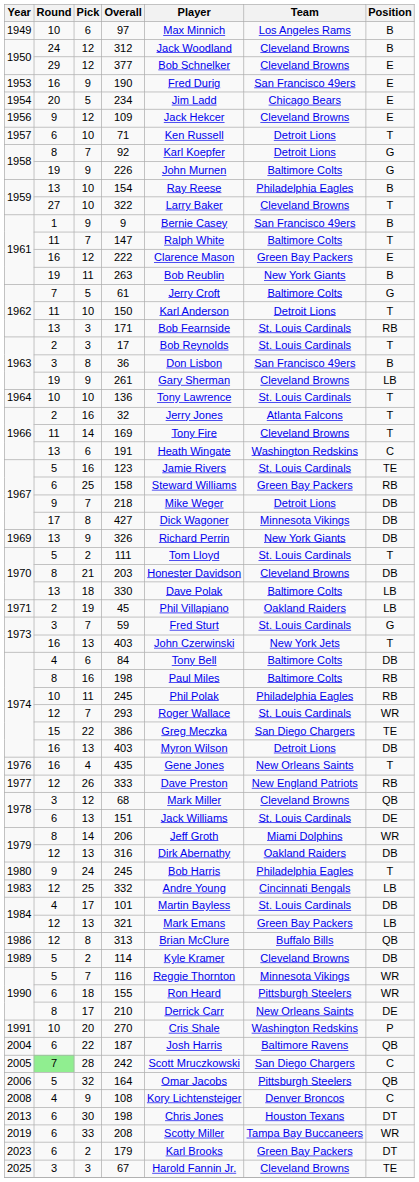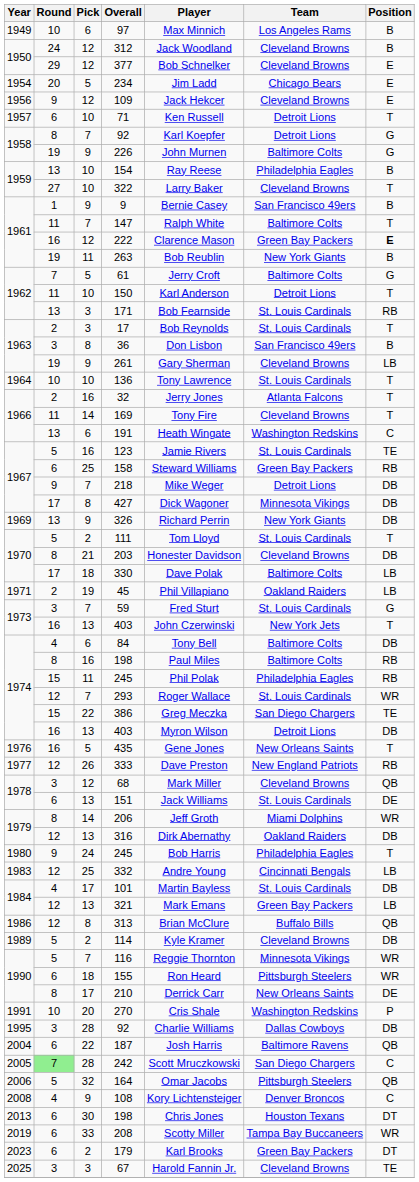 <table class="wikitable sortable" style="text-align: center;">
 <tr>
 <th>Year</th>
 <th>Round</th>
 <th>Pick</th>
 <th>Overall</th>
 <th>Player</th>
 <th>Team</th>
 <th>Position</th>
 </tr>
 <tr>
 <td>1949</td>
 <td>10</td>
 <td>6</td>
 <td>97</td>
 <td><a href='#'>Max Minnich</a></td>
 <td><a href='#'>Los Angeles Rams</a></td>
 <td>B</td>
 </tr>
 <tr>
 <td rowspan="2">1950</td>
 <td>24</td>
 <td>12</td>
 <td>312</td>
 <td><a href='#'>Jack Woodland</a></td>
 <td><a href='#'>Cleveland Browns</a></td>
 <td>B</td>
 </tr>
 <tr>
 <td>29</td>
 <td>12</td>
 <td>377</td>
 <td><a href='#'>Bob Schnelker</a></td>
 <td><a href='#'>Cleveland Browns</a></td>
-<td>E</td>
-</tr>
-<tr>
-<td>1953</td>
-<td>16</td>
-<td>9</td>
-<td>190</td>
-<td><a href='#'>Fred Durig</a></td>
-<td><a href='#'>San Francisco 49ers</a></td>
 <td>E</td>
 </tr>
 <tr>
 <td>1954</td>
 <td>20</td>
 <td>5</td>
 <td>234</td>
 <td><a href='#'>Jim Ladd</a></td>
 <td><a href='#'>Chicago Bears</a></td>
 <td>E</td>
 </tr>
 <tr>
 <td>1956</td>
 <td>9</td>
 <td>12</td>
 <td>109</td>
 <td><a href='#'>Jack Hekcer</a></td>
 <td><a href='#'>Cleveland Browns</a></td>
 <td>E</td>
 </tr>
 <tr>
 <td>1957</td>
 <td>6</td>
 <td>10</td>
 <td>71</td>
 <td><a href='#'>Ken Russell</a></td>
 <td><a href='#'>Detroit Lions</a></td>
 <td>T</td>
 </tr>
 <tr>
 <td rowspan="2">1958</td>
 <td>8</td>
 <td>7</td>
 <td>92</td>
 <td><a href='#'>Karl Koepfer</a></td>
 <td><a href='#'>Detroit Lions</a></td>
 <td>G</td>
 </tr>
 <tr>
 <td>19</td>
 <td>9</td>
 <td>226</td>
 <td><a href='#'>John Murnen</a></td>
 <td><a href='#'>Baltimore Colts</a></td>
 <td>G</td>
 </tr>
 <tr>
 <td rowspan="2">1959</td>
 <td>13</td>
 <td>10</td>
 <td>154</td>
 <td><a href='#'>Ray Reese</a></td>
 <td><a href='#'>Philadelphia Eagles</a></td>
 <td>B</td>
 </tr>
 <tr>
 <td>27</td>
 <td>10</td>
 <td>322</td>
 <td><a href='#'>Larry Baker</a></td>
 <td><a href='#'>Cleveland Browns</a></td>
 <td>T</td>
 </tr>
 <tr>
 <td rowspan="4">1961</td>
 <td>1</td>
 <td>9</td>
 <td>9</td>
 <td><a href='#'>Bernie Casey</a></td>
 <td><a href='#'>San Francisco 49ers</a></td>
 <td>B</td>
 </tr>
 <tr>
 <td>11</td>
 <td>7</td>
 <td>147</td>
 <td><a href='#'>Ralph White</a></td>
 <td><a href='#'>Baltimore Colts</a></td>
 <td>T</td>
 </tr>
 <tr>
 <td>16</td>
 <td>12</td>
 <td>222</td>
 <td><a href='#'>Clarence Mason</a></td>
 <td><a href='#'>Green Bay Packers</a></td>
-<td>E</td>
+<td><strong>E</strong></td>
 </tr>
 <tr>
 <td>19</td>
 <td>11</td>
 <td>263</td>
 <td><a href='#'>Bob Reublin</a></td>
 <td><a href='#'>New York Giants</a></td>
 <td>B</td>
 </tr>
 <tr>
 <td rowspan="3">1962</td>
 <td>7</td>
 <td>5</td>
 <td>61</td>
 <td><a href='#'>Jerry Croft</a></td>
 <td><a href='#'>Baltimore Colts</a></td>
 <td>G</td>
 </tr>
 <tr>
 <td>11</td>
 <td>10</td>
 <td>150</td>
 <td><a href='#'>Karl Anderson</a></td>
 <td><a href='#'>Detroit Lions</a></td>
 <td>T</td>
 </tr>
 <tr>
 <td>13</td>
 <td>3</td>
 <td>171</td>
 <td><a href='#'>Bob Fearnside</a></td>
 <td><a href='#'>St. Louis Cardinals</a></td>
 <td>RB</td>
 </tr>
 <tr>
 <td rowspan="3">1963</td>
 <td>2</td>
 <td>3</td>
 <td>17</td>
 <td><a href='#'>Bob Reynolds</a></td>
 <td><a href='#'>St. Louis Cardinals</a></td>
 <td>T</td>
 </tr>
 <tr>
 <td>3</td>
 <td>8</td>
 <td>36</td>
 <td><a href='#'>Don Lisbon</a></td>
 <td><a href='#'>San Francisco 49ers</a></td>
 <td>B</td>
 </tr>
 <tr>
 <td>19</td>
 <td>9</td>
 <td>261</td>
 <td><a href='#'>Gary Sherman</a></td>
 <td><a href='#'>Cleveland Browns</a></td>
 <td>LB</td>
 </tr>
 <tr>
 <td>1964</td>
 <td>10</td>
 <td>10</td>
 <td>136</td>
 <td><a href='#'>Tony Lawrence</a></td>
 <td><a href='#'>St. Louis Cardinals</a></td>
 <td>T</td>
 </tr>
 <tr>
 <td rowspan="3">1966</td>
 <td>2</td>
 <td>16</td>
 <td>32</td>
 <td><a href='#'>Jerry Jones</a></td>
 <td><a href='#'>Atlanta Falcons</a></td>
 <td>T</td>
 </tr>
 <tr>
 <td>11</td>
 <td>14</td>
 <td>169</td>
 <td><a href='#'>Tony Fire</a></td>
 <td><a href='#'>Cleveland Browns</a></td>
 <td>T</td>
 </tr>
 <tr>
 <td>13</td>
 <td>6</td>
 <td>191</td>
 <td><a href='#'>Heath Wingate</a></td>
 <td><a href='#'>Washington Redskins</a></td>
 <td>C</td>
 </tr>
 <tr>
 <td rowspan="4">1967</td>
 <td>5</td>
 <td>16</td>
 <td>123</td>
 <td><a href='#'>Jamie Rivers</a></td>
 <td><a href='#'>St. Louis Cardinals</a></td>
 <td>TE</td>
 </tr>
 <tr>
 <td>6</td>
 <td>25</td>
 <td>158</td>
 <td><a href='#'>Steward Williams</a></td>
 <td><a href='#'>Green Bay Packers</a></td>
 <td>RB</td>
 </tr>
 <tr>
 <td>9</td>
 <td>7</td>
 <td>218</td>
 <td><a href='#'>Mike Weger</a></td>
 <td><a href='#'>Detroit Lions</a></td>
 <td>DB</td>
 </tr>
 <tr>
 <td>17</td>
 <td>8</td>
 <td>427</td>
 <td><a href='#'>Dick Wagoner</a></td>
 <td><a href='#'>Minnesota Vikings</a></td>
 <td>DB</td>
 </tr>
 <tr>
 <td>1969</td>
 <td>13</td>
 <td>9</td>
 <td>326</td>
 <td><a href='#'>Richard Perrin</a></td>
 <td><a href='#'>New York Giants</a></td>
 <td>DB</td>
 </tr>
 <tr>
 <td rowspan="3">1970</td>
 <td>5</td>
 <td>2</td>
 <td>111</td>
 <td><a href='#'>Tom Lloyd</a></td>
 <td><a href='#'>St. Louis Cardinals</a></td>
 <td>T</td>
 </tr>
 <tr>
 <td>8</td>
 <td>21</td>
 <td>203</td>
 <td><a href='#'>Honester Davidson</a></td>
 <td><a href='#'>Cleveland Browns</a></td>
 <td>DB</td>
 </tr>
 <tr>
-<td>13</td>
+<td>17</td>
 <td>18</td>
 <td>330</td>
 <td><a href='#'>Dave Polak</a></td>
 <td><a href='#'>Baltimore Colts</a></td>
 <td>LB</td>
 </tr>
 <tr>
 <td>1971</td>
 <td>2</td>
 <td>19</td>
 <td>45</td>
 <td><a href='#'>Phil Villapiano</a></td>
 <td><a href='#'>Oakland Raiders</a></td>
 <td>LB</td>
 </tr>
 <tr>
 <td rowspan="2">1973</td>
 <td>3</td>
 <td>7</td>
 <td>59</td>
 <td><a href='#'>Fred Sturt</a></td>
 <td><a href='#'>St. Louis Cardinals</a></td>
 <td>G</td>
 </tr>
 <tr>
 <td>16</td>
 <td>13</td>
 <td>403</td>
 <td><a href='#'>John Czerwinski</a></td>
 <td><a href='#'>New York Jets</a></td>
 <td>T</td>
 </tr>
 <tr>
 <td rowspan="6">1974</td>
 <td>4</td>
 <td>6</td>
 <td>84</td>
 <td><a href='#'>Tony Bell</a></td>
 <td><a href='#'>Baltimore Colts</a></td>
 <td>DB</td>
 </tr>
 <tr>
 <td>8</td>
 <td>16</td>
 <td>198</td>
 <td><a href='#'>Paul Miles</a></td>
 <td><a href='#'>Baltimore Colts</a></td>
 <td>RB</td>
 </tr>
 <tr>
-<td>10</td>
+<td>15</td>
 <td>11</td>
 <td>245</td>
 <td><a href='#'>Phil Polak</a></td>
 <td><a href='#'>Philadelphia Eagles</a></td>
 <td>RB</td>
 </tr>
 <tr>
 <td>12</td>
 <td>7</td>
 <td>293</td>
 <td><a href='#'>Roger Wallace</a></td>
 <td><a href='#'>St. Louis Cardinals</a></td>
 <td>WR</td>
 </tr>
 <tr>
 <td>15</td>
 <td>22</td>
 <td>386</td>
 <td><a href='#'>Greg Meczka</a></td>
 <td><a href='#'>San Diego Chargers</a></td>
 <td>TE</td>
 </tr>
 <tr>
 <td>16</td>
 <td>13</td>
 <td>403</td>
 <td><a href='#'>Myron Wilson</a></td>
 <td><a href='#'>Detroit Lions</a></td>
 <td>DB</td>
 </tr>
 <tr>
 <td>1976</td>
 <td>16</td>
-<td>4</td>
+<td>5</td>
 <td>435</td>
 <td><a href='#'>Gene Jones</a></td>
 <td><a href='#'>New Orleans Saints</a></td>
 <td>T</td>
 </tr>
 <tr>
 <td>1977</td>
 <td>12</td>
 <td>26</td>
 <td>333</td>
 <td><a href='#'>Dave Preston</a></td>
 <td><a href='#'>New England Patriots</a></td>
 <td>RB</td>
 </tr>
 <tr>
 <td rowspan="2">1978</td>
 <td>3</td>
 <td>12</td>
 <td>68</td>
 <td><a href='#'>Mark Miller</a></td>
 <td><a href='#'>Cleveland Browns</a></td>
 <td>QB</td>
 </tr>
 <tr>
 <td>6</td>
 <td>13</td>
 <td>151</td>
 <td><a href='#'>Jack Williams</a></td>
 <td><a href='#'>St. Louis Cardinals</a></td>
 <td>DE</td>
 </tr>
 <tr>
 <td rowspan="2">1979</td>
 <td>8</td>
 <td>14</td>
 <td>206</td>
 <td><a href='#'>Jeff Groth</a></td>
 <td><a href='#'>Miami Dolphins</a></td>
 <td>WR</td>
 </tr>
 <tr>
 <td>12</td>
 <td>13</td>
 <td>316</td>
 <td><a href='#'>Dirk Abernathy</a></td>
 <td><a href='#'>Oakland Raiders</a></td>
 <td>DB</td>
 </tr>
 <tr>
 <td>1980</td>
 <td>9</td>
 <td>24</td>
 <td>245</td>
 <td><a href='#'>Bob Harris</a></td>
 <td><a href='#'>Philadelphia Eagles</a></td>
 <td>T</td>
 </tr>
 <tr>
 <td>1983</td>
 <td>12</td>
 <td>25</td>
 <td>332</td>
 <td><a href='#'>Andre Young</a></td>
 <td><a href='#'>Cincinnati Bengals</a></td>
 <td>LB</td>
 </tr>
 <tr>
 <td rowspan="2">1984</td>
 <td>4</td>
 <td>17</td>
 <td>101</td>
 <td><a href='#'>Martin Bayless</a></td>
 <td><a href='#'>St. Louis Cardinals</a></td>
 <td>DB</td>
 </tr>
 <tr>
 <td>12</td>
 <td>13</td>
 <td>321</td>
 <td><a href='#'>Mark Emans</a></td>
 <td><a href='#'>Green Bay Packers</a></td>
 <td>LB</td>
 </tr>
 <tr>
 <td>1986</td>
 <td>12</td>
 <td>8</td>
 <td>313</td>
 <td><a href='#'>Brian McClure</a></td>
 <td><a href='#'>Buffalo Bills</a></td>
 <td>QB</td>
 </tr>
 <tr>
 <td>1989</td>
 <td>5</td>
 <td>2</td>
 <td>114</td>
 <td><a href='#'>Kyle Kramer</a></td>
 <td><a href='#'>Cleveland Browns</a></td>
 <td>DB</td>
 </tr>
 <tr>
 <td rowspan="3">1990</td>
 <td>5</td>
 <td>7</td>
 <td>116</td>
 <td><a href='#'>Reggie Thornton</a></td>
 <td><a href='#'>Minnesota Vikings</a></td>
 <td>WR</td>
 </tr>
 <tr>
 <td>6</td>
 <td>18</td>
 <td>155</td>
 <td><a href='#'>Ron Heard</a></td>
 <td><a href='#'>Pittsburgh Steelers</a></td>
 <td>WR</td>
 </tr>
 <tr>
 <td>8</td>
 <td>17</td>
 <td>210</td>
 <td><a href='#'>Derrick Carr</a></td>
 <td><a href='#'>New Orleans Saints</a></td>
 <td>DE</td>
 </tr>
 <tr>
 <td>1991</td>
 <td>10</td>
 <td>20</td>
 <td>270</td>
 <td><a href='#'>Cris Shale</a></td>
 <td><a href='#'>Washington Redskins</a></td>
 <td>P</td>
 </tr>
 <tr>
+<td>1995</td>
+<td>3</td>
+<td>28</td>
+<td>92</td>
+<td><a href='#'>Charlie Williams</a></td>
+<td><a href='#'>Dallas Cowboys</a></td>
+<td>DB</td>
+</tr>
+<tr>
 <td>2004</td>
 <td>6</td>
 <td>22</td>
 <td>187</td>
 <td><a href='#'>Josh Harris</a></td>
 <td><a href='#'>Baltimore Ravens</a></td>
 <td>QB</td>
 </tr>
 <tr>
 <td>2005</td>
 <td style="background: lightgreen;">7</td>
 <td>28</td>
 <td>242</td>
 <td><a href='#'>Scott Mruczkowski</a></td>
 <td><a href='#'>San Diego Chargers</a></td>
 <td>C</td>
 </tr>
 <tr>
 <td>2006</td>
 <td>5</td>
 <td>32</td>
 <td>164</td>
 <td><a href='#'>Omar Jacobs</a></td>
 <td><a href='#'>Pittsburgh Steelers</a></td>
 <td>QB</td>
 </tr>
 <tr>
 <td>2008</td>
 <td>4</td>
 <td>9</td>
 <td>108</td>
 <td><a href='#'>Kory Lichtensteiger</a></td>
 <td><a href='#'>Denver Broncos</a></td>
 <td>C</td>
 </tr>
 <tr>
 <td>2013</td>
 <td>6</td>
 <td>30</td>
 <td>198</td>
 <td><a href='#'>Chris Jones</a></td>
 <td><a href='#'>Houston Texans</a></td>
 <td>DT</td>
 </tr>
 <tr>
 <td>2019</td>
 <td>6</td>
 <td>33</td>
 <td>208</td>
 <td><a href='#'>Scotty Miller</a></td>
 <td><a href='#'>Tampa Bay Buccaneers</a></td>
 <td>WR</td>
 </tr>
 <tr>
 <td>2023</td>
 <td>6</td>
 <td>2</td>
 <td>179</td>
 <td><a href='#'>Karl Brooks</a></td>
 <td><a href='#'>Green Bay Packers</a></td>
 <td>DT</td>
 </tr>
 <tr>
 <td>2025</td>
 <td>3</td>
 <td>3</td>
 <td>67</td>
 <td><a href='#'>Harold Fannin Jr.</a></td>
 <td><a href='#'>Cleveland Browns</a></td>
 <td>TE</td>
 </tr>
 <tr>
 </tr>
 </table>
